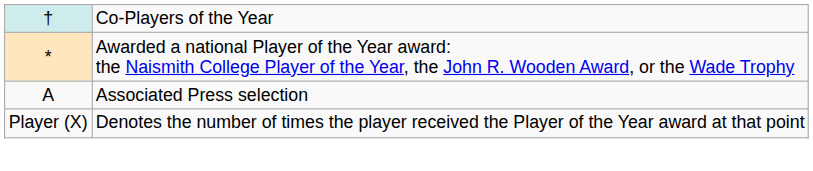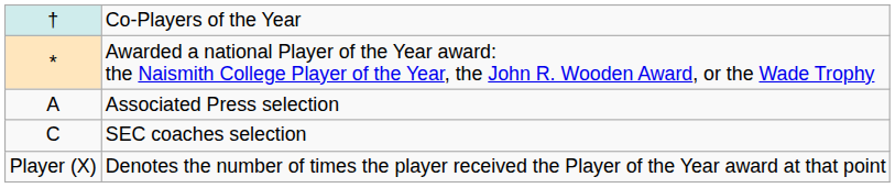 <table class="wikitable">
 <tr>
 <td style="background-color:#CFECEC;" align="center">†</td>
 <td>Co-Players of the Year</td>
 </tr>
 <tr>
 <td style="background-color:#FFE6BD" align="center">*</td>
 <td>Awarded a national Player of the Year award: <br>the <a href='#'>Naismith College Player of the Year</a>, the <a href='#'>John R. Wooden Award</a>, or the <a href='#'>Wade Trophy</a></td>
 </tr>
 <tr>
 <td align="center">A</td>
 <td>Associated Press selection</td>
 </tr>
 <tr>
+<td align="center">C</td>
+<td>SEC coaches selection</td>
+</tr>
+<tr>
 <td>Player (X)</td>
 <td>Denotes the number of times the player received the Player of the Year award at that point</td>
 </tr>
 </table>
